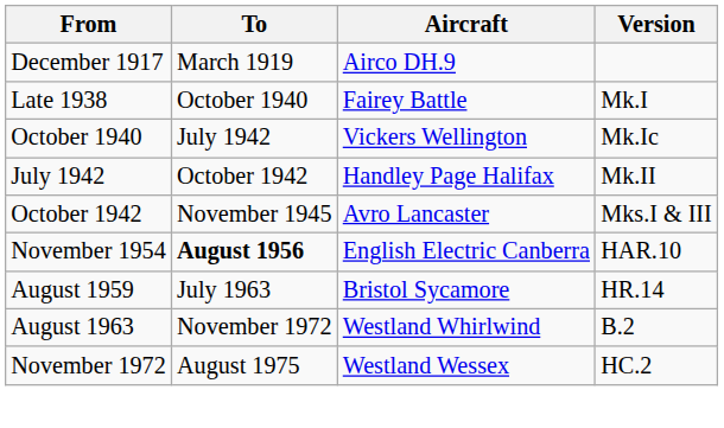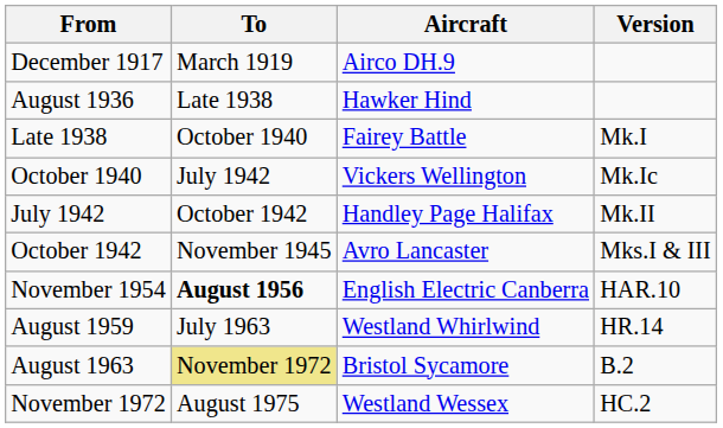 <table class="wikitable">
 <tr>
 <th>From</th>
 <th>To</th>
 <th>Aircraft</th>
 <th>Version</th>
 </tr>
 <tr>
 <td>December 1917</td>
 <td>March 1919</td>
 <td><a href='#'>Airco DH.9</a></td>
+<td></td>
+</tr>
+<tr>
+<td>August 1936</td>
+<td>Late 1938</td>
+<td><a href='#'>Hawker Hind</a></td>
 <td></td>
 </tr>
 <tr>
 <td>Late 1938</td>
 <td>October 1940</td>
 <td><a href='#'>Fairey Battle</a></td>
 <td>Mk.I</td>
 </tr>
 <tr>
 <td>October 1940</td>
 <td>July 1942</td>
 <td><a href='#'>Vickers Wellington</a></td>
 <td>Mk.Ic</td>
 </tr>
 <tr>
 <td>July 1942</td>
 <td>October 1942</td>
 <td><a href='#'>Handley Page Halifax</a></td>
 <td>Mk.II</td>
 </tr>
 <tr>
 <td>October 1942</td>
 <td>November 1945</td>
 <td><a href='#'>Avro Lancaster</a></td>
 <td>Mks.I & III</td>
 </tr>
 <tr>
 <td>November 1954</td>
 <td><strong>August 1956</strong></td>
 <td><a href='#'>English Electric Canberra</a></td>
 <td>HAR.10</td>
 </tr>
 <tr>
 <td>August 1959</td>
 <td>July 1963</td>
-<td><a href='#'>Bristol Sycamore</a></td>
+<td><a href='#'>Westland Whirlwind</a></td>
 <td>HR.14</td>
 </tr>
 <tr>
 <td>August 1963</td>
-<td>November 1972</td>
-<td><a href='#'>Westland Whirlwind</a></td>
+<td style="background: khaki;">November 1972</td>
+<td><a href='#'>Bristol Sycamore</a></td>
 <td>B.2</td>
 </tr>
 <tr>
 <td>November 1972</td>
 <td>August 1975</td>
 <td><a href='#'>Westland Wessex</a></td>
 <td>HC.2</td>
 </tr>
 </table>
